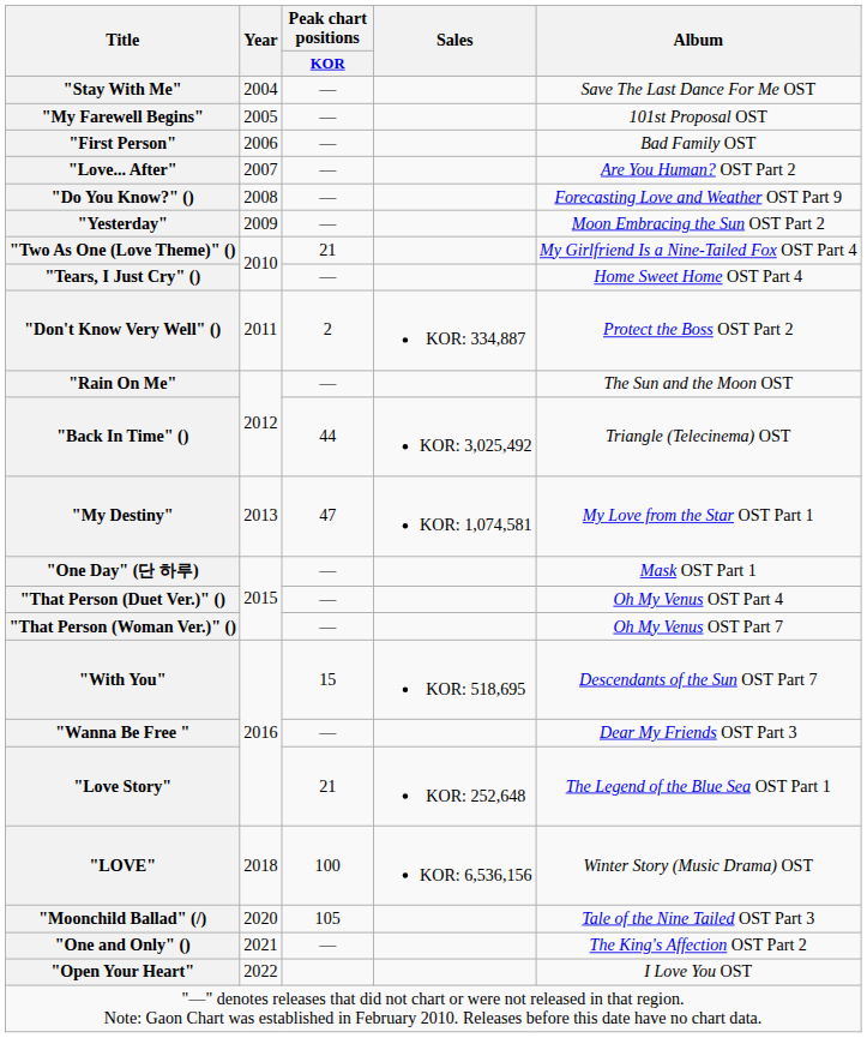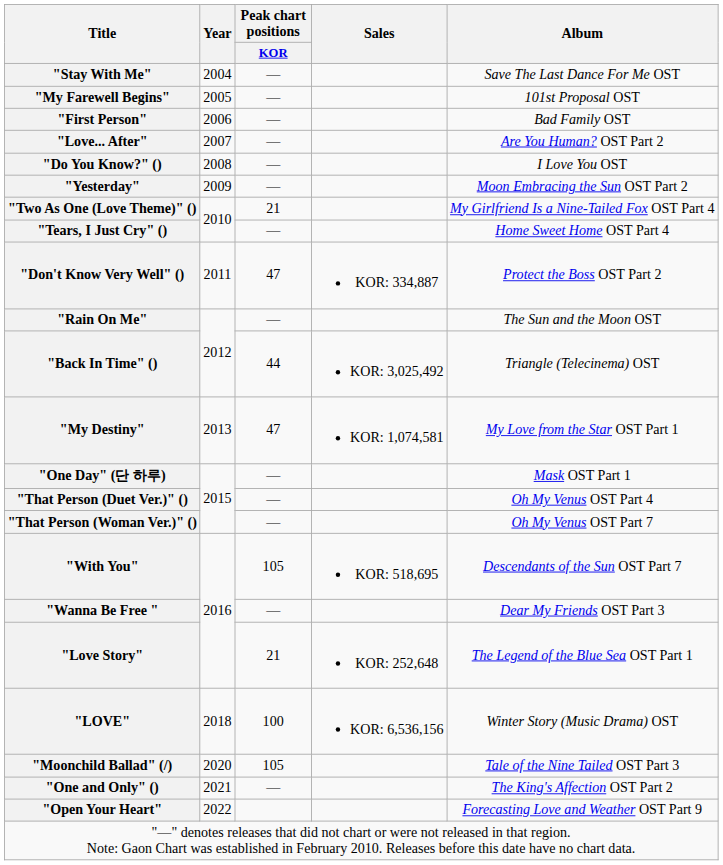 <table class="wikitable plainrowheaders" style="text-align:center;">
 <tr>
 <th rowspan="2" scope="col">Title</th>
 <th rowspan="2" scope="col">Year</th>
 <th colspan="1" scope="col" style="width:5em;">Peak chart positions</th>
 <th rowspan="2" scope="col">Sales </th>
 <th rowspan="2" scope="col">Album</th>
 </tr>
 <tr>
 <th scope="col" style="width:3em;font-size:90%;"><a href='#'>KOR</a><br></th>
 </tr>
 <tr>
 <th scope="row">"Stay With Me"</th>
 <td>2004</td>
 <td>—</td>
 <td></td>
 <td><em>Save The Last Dance For Me</em> OST</td>
 </tr>
 <tr>
 <th scope="row">"My Farewell Begins"</th>
 <td>2005</td>
 <td>—</td>
 <td></td>
 <td><em>101st Proposal</em> OST</td>
 </tr>
 <tr>
 <th scope="row">"First Person"</th>
 <td>2006</td>
 <td>—</td>
 <td></td>
 <td><em>Bad Family</em> OST</td>
 </tr>
 <tr>
 <th scope="row">"Love... After"</th>
 <td>2007</td>
 <td>—</td>
 <td></td>
 <td><em><a href='#'>Are You Human?</a></em> OST Part 2</td>
 </tr>
 <tr>
 <th scope="row">"Do You Know?" ()</th>
 <td>2008</td>
 <td>—</td>
 <td></td>
-<td><em><a href='#'>Forecasting Love and Weather</a></em> OST Part 9</td>
+<td><em>I Love You</em> OST</td>
 </tr>
 <tr>
 <th scope="row">"Yesterday"</th>
 <td>2009</td>
 <td>—</td>
 <td></td>
 <td><em><a href='#'>Moon Embracing the Sun</a></em> OST Part 2</td>
 </tr>
 <tr>
 <th scope="row">"Two As One (Love Theme)" ()<br></th>
 <td rowspan="2">2010</td>
 <td>21</td>
 <td></td>
 <td><em><a href='#'>My Girlfriend Is a Nine-Tailed Fox</a></em> OST Part 4</td>
 </tr>
 <tr>
 <th scope="row">"Tears, I Just Cry" ()</th>
 <td>—</td>
 <td></td>
 <td><em><a href='#'>Home Sweet Home</a></em> OST Part 4</td>
 </tr>
 <tr>
 <th scope="row">"Don't Know Very Well" ()</th>
 <td>2011</td>
-<td>2</td>
+<td>47</td>
 <td><br><ul><li>KOR: 334,887</li></ul></td>
 <td><em><a href='#'>Protect the Boss</a></em> OST Part 2</td>
 </tr>
 <tr>
 <th scope="row">"Rain On Me"</th>
 <td rowspan="2">2012</td>
 <td>—</td>
 <td></td>
 <td><em>The Sun and the Moon</em> OST</td>
 </tr>
 <tr>
 <th scope="row">"Back In Time" ()</th>
 <td>44</td>
 <td><br><ul><li>KOR: 3,025,492</li></ul></td>
 <td><em>Triangle (Telecinema)</em> OST</td>
 </tr>
 <tr>
 <th scope="row">"My Destiny"</th>
 <td>2013</td>
 <td>47</td>
 <td><br><ul><li>KOR: 1,074,581</li></ul></td>
 <td><em><a href='#'>My Love from the Star</a></em> OST Part 1</td>
 </tr>
 <tr>
 <th scope="row">"One Day" (단 하루)</th>
 <td rowspan="3">2015</td>
 <td>—</td>
 <td></td>
 <td><em><a href='#'>Mask</a></em> OST Part 1</td>
 </tr>
 <tr>
 <th scope="row">"That Person (Duet Ver.)" ()</th>
 <td>—</td>
 <td></td>
 <td><em><a href='#'>Oh My Venus</a></em> OST Part 4</td>
 </tr>
 <tr>
 <th scope="row">"That Person (Woman Ver.)" ()</th>
 <td>—</td>
 <td></td>
 <td><em><a href='#'>Oh My Venus</a></em> OST Part 7</td>
 </tr>
 <tr>
 <th scope="row">"With You"</th>
 <td rowspan="3">2016</td>
-<td>15</td>
+<td>105</td>
 <td><br><ul><li>KOR: 518,695</li></ul></td>
 <td><em><a href='#'>Descendants of the Sun</a></em> OST Part 7</td>
 </tr>
 <tr>
 <th scope="row">"Wanna Be Free "</th>
 <td>—</td>
 <td></td>
 <td><em><a href='#'>Dear My Friends</a></em> OST Part 3</td>
 </tr>
 <tr>
 <th scope="row">"Love Story"</th>
 <td>21</td>
 <td><br><ul><li>KOR: 252,648</li></ul></td>
 <td><em><a href='#'>The Legend of the Blue Sea</a></em> OST Part 1</td>
 </tr>
 <tr>
 <th scope="row">"LOVE"</th>
 <td>2018</td>
 <td>100</td>
 <td><br><ul><li>KOR: 6,536,156 </li></ul></td>
 <td><em>Winter Story (Music Drama)</em> OST</td>
 </tr>
 <tr>
 <th scope="row">"Moonchild Ballad" (/)</th>
 <td>2020</td>
 <td>105</td>
 <td></td>
 <td><em><a href='#'>Tale of the Nine Tailed</a></em> OST Part 3</td>
 </tr>
 <tr>
 <th scope="row">"One and Only" ()</th>
 <td>2021</td>
 <td>— </td>
 <td></td>
 <td><em><a href='#'>The King's Affection</a></em> OST Part 2</td>
 </tr>
 <tr>
 <th scope="row">"Open Your Heart"</th>
 <td>2022</td>
 <td></td>
 <td></td>
-<td><em>I Love You</em> OST</td>
+<td><em><a href='#'>Forecasting Love and Weather</a></em> OST Part 9</td>
 </tr>
 <tr>
 <td colspan="5">"—" denotes releases that did not chart or were not released in that region.<br>Note: Gaon Chart was established in February 2010. Releases before this date have no chart data.</td>
 </tr>
 </table>
